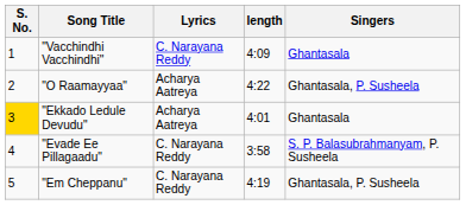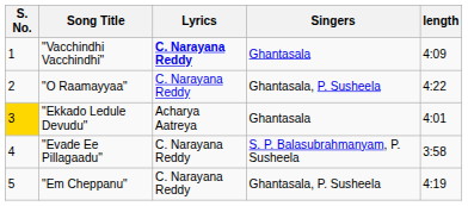 <table class="wikitable">
 <tr>
 <th>S. No.</th>
 <th>Song Title</th>
 <th>Lyrics</th>
+<th>Singers</th>
 <th>length</th>
-<th>Singers</th>
 </tr>
 <tr>
 <td>1</td>
 <td>"Vacchindhi Vacchindhi"</td>
-<td><a href='#'>C. Narayana Reddy</a></td>
+<td><strong><a href='#'>C. Narayana Reddy</a></strong></td>
+<td><a href='#'>Ghantasala</a></td>
 <td>4:09</td>
-<td><a href='#'>Ghantasala</a></td>
 </tr>
 <tr>
 <td>2</td>
 <td>"O Raamayyaa"</td>
-<td>Acharya Aatreya</td>
+<td><a href='#'>C. Narayana Reddy</a></td>
+<td>Ghantasala, <a href='#'>P. Susheela</a></td>
 <td>4:22</td>
-<td>Ghantasala, <a href='#'>P. Susheela</a></td>
 </tr>
 <tr>
 <td style="background: gold;">3</td>
 <td>"Ekkado Ledule Devudu"</td>
 <td>Acharya Aatreya</td>
+<td>Ghantasala</td>
 <td>4:01</td>
-<td>Ghantasala</td>
 </tr>
 <tr>
 <td>4</td>
 <td>"Evade Ee Pillagaadu"</td>
 <td>C. Narayana Reddy</td>
+<td><a href='#'>S. P. Balasubrahmanyam</a>, P. Susheela</td>
 <td>3:58</td>
-<td><a href='#'>S. P. Balasubrahmanyam</a>, P. Susheela</td>
 </tr>
 <tr>
 <td>5</td>
 <td>"Em Cheppanu"</td>
 <td>C. Narayana Reddy</td>
+<td>Ghantasala, P. Susheela</td>
 <td>4:19</td>
-<td>Ghantasala, P. Susheela</td>
 </tr>
 </table>
